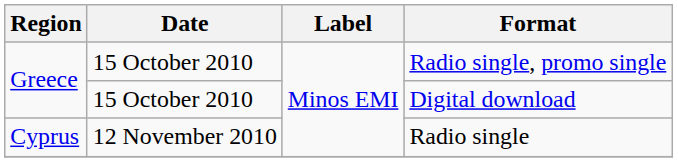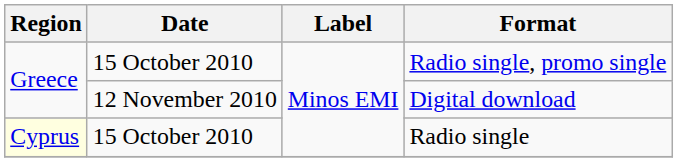 <table class="sortable wikitable">
 <tr>
 <th>Region</th>
 <th>Date</th>
 <th>Label</th>
 <th>Format</th>
 </tr>
 <tr>
 <td rowspan="2"><a href='#'>Greece</a></td>
 <td>15 October 2010</td>
 <td rowspan="3"><a href='#'>Minos EMI</a></td>
 <td><a href='#'>Radio single</a>, <a href='#'>promo single</a></td>
 </tr>
 <tr>
-<td>15 October 2010</td>
+<td>12 November 2010</td>
 <td><a href='#'>Digital download</a></td>
 </tr>
 <tr>
-<td><a href='#'>Cyprus</a></td>
-<td>12 November 2010</td>
+<td style="background: lightyellow;"><a href='#'>Cyprus</a></td>
+<td>15 October 2010</td>
 <td>Radio single</td>
 </tr>
 <tr>
 </tr>
 </table>
